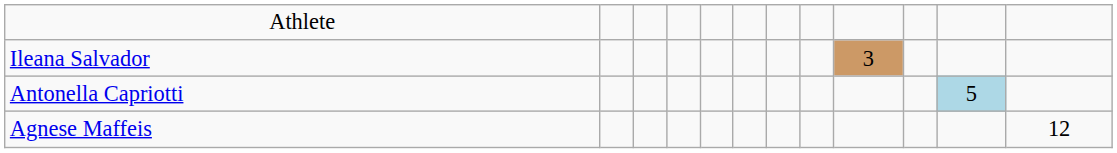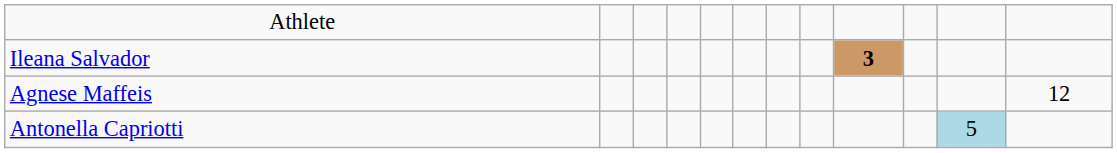 <table class="wikitable" style="text-align: center; font-size:100%" width=50%">
 <tr>
 <td>Athlete</td>
 <td></td>
 <td></td>
 <td></td>
 <td></td>
 <td></td>
 <td></td>
 <td></td>
 <td></td>
 <td></td>
 <td></td>
 <td></td>
 </tr>
 <tr>
 <td align=left><a href='#'>Ileana Salvador</a></td>
 <td></td>
 <td></td>
 <td></td>
 <td></td>
 <td></td>
 <td></td>
 <td></td>
-<td bgcolor=cc9966>3</td>
+<td bgcolor=cc9966><strong>3</strong></td>
 <td></td>
 <td></td>
-<td></td>
-</tr>
-<tr>
-<td align=left><a href='#'>Antonella Capriotti</a></td>
-<td></td>
-<td></td>
-<td></td>
-<td></td>
-<td></td>
-<td></td>
-<td></td>
-<td></td>
-<td></td>
-<td bgcolor=lightblue>5</td>
 <td></td>
 </tr>
 <tr>
 <td align=left><a href='#'>Agnese Maffeis</a></td>
 <td></td>
 <td></td>
 <td></td>
 <td></td>
 <td></td>
 <td></td>
 <td></td>
 <td></td>
 <td></td>
 <td></td>
 <td>12</td>
 </tr>
+<tr>
+<td align=left><a href='#'>Antonella Capriotti</a></td>
+<td></td>
+<td></td>
+<td></td>
+<td></td>
+<td></td>
+<td></td>
+<td></td>
+<td></td>
+<td></td>
+<td bgcolor=lightblue>5</td>
+<td></td>
+</tr>
 </table>
